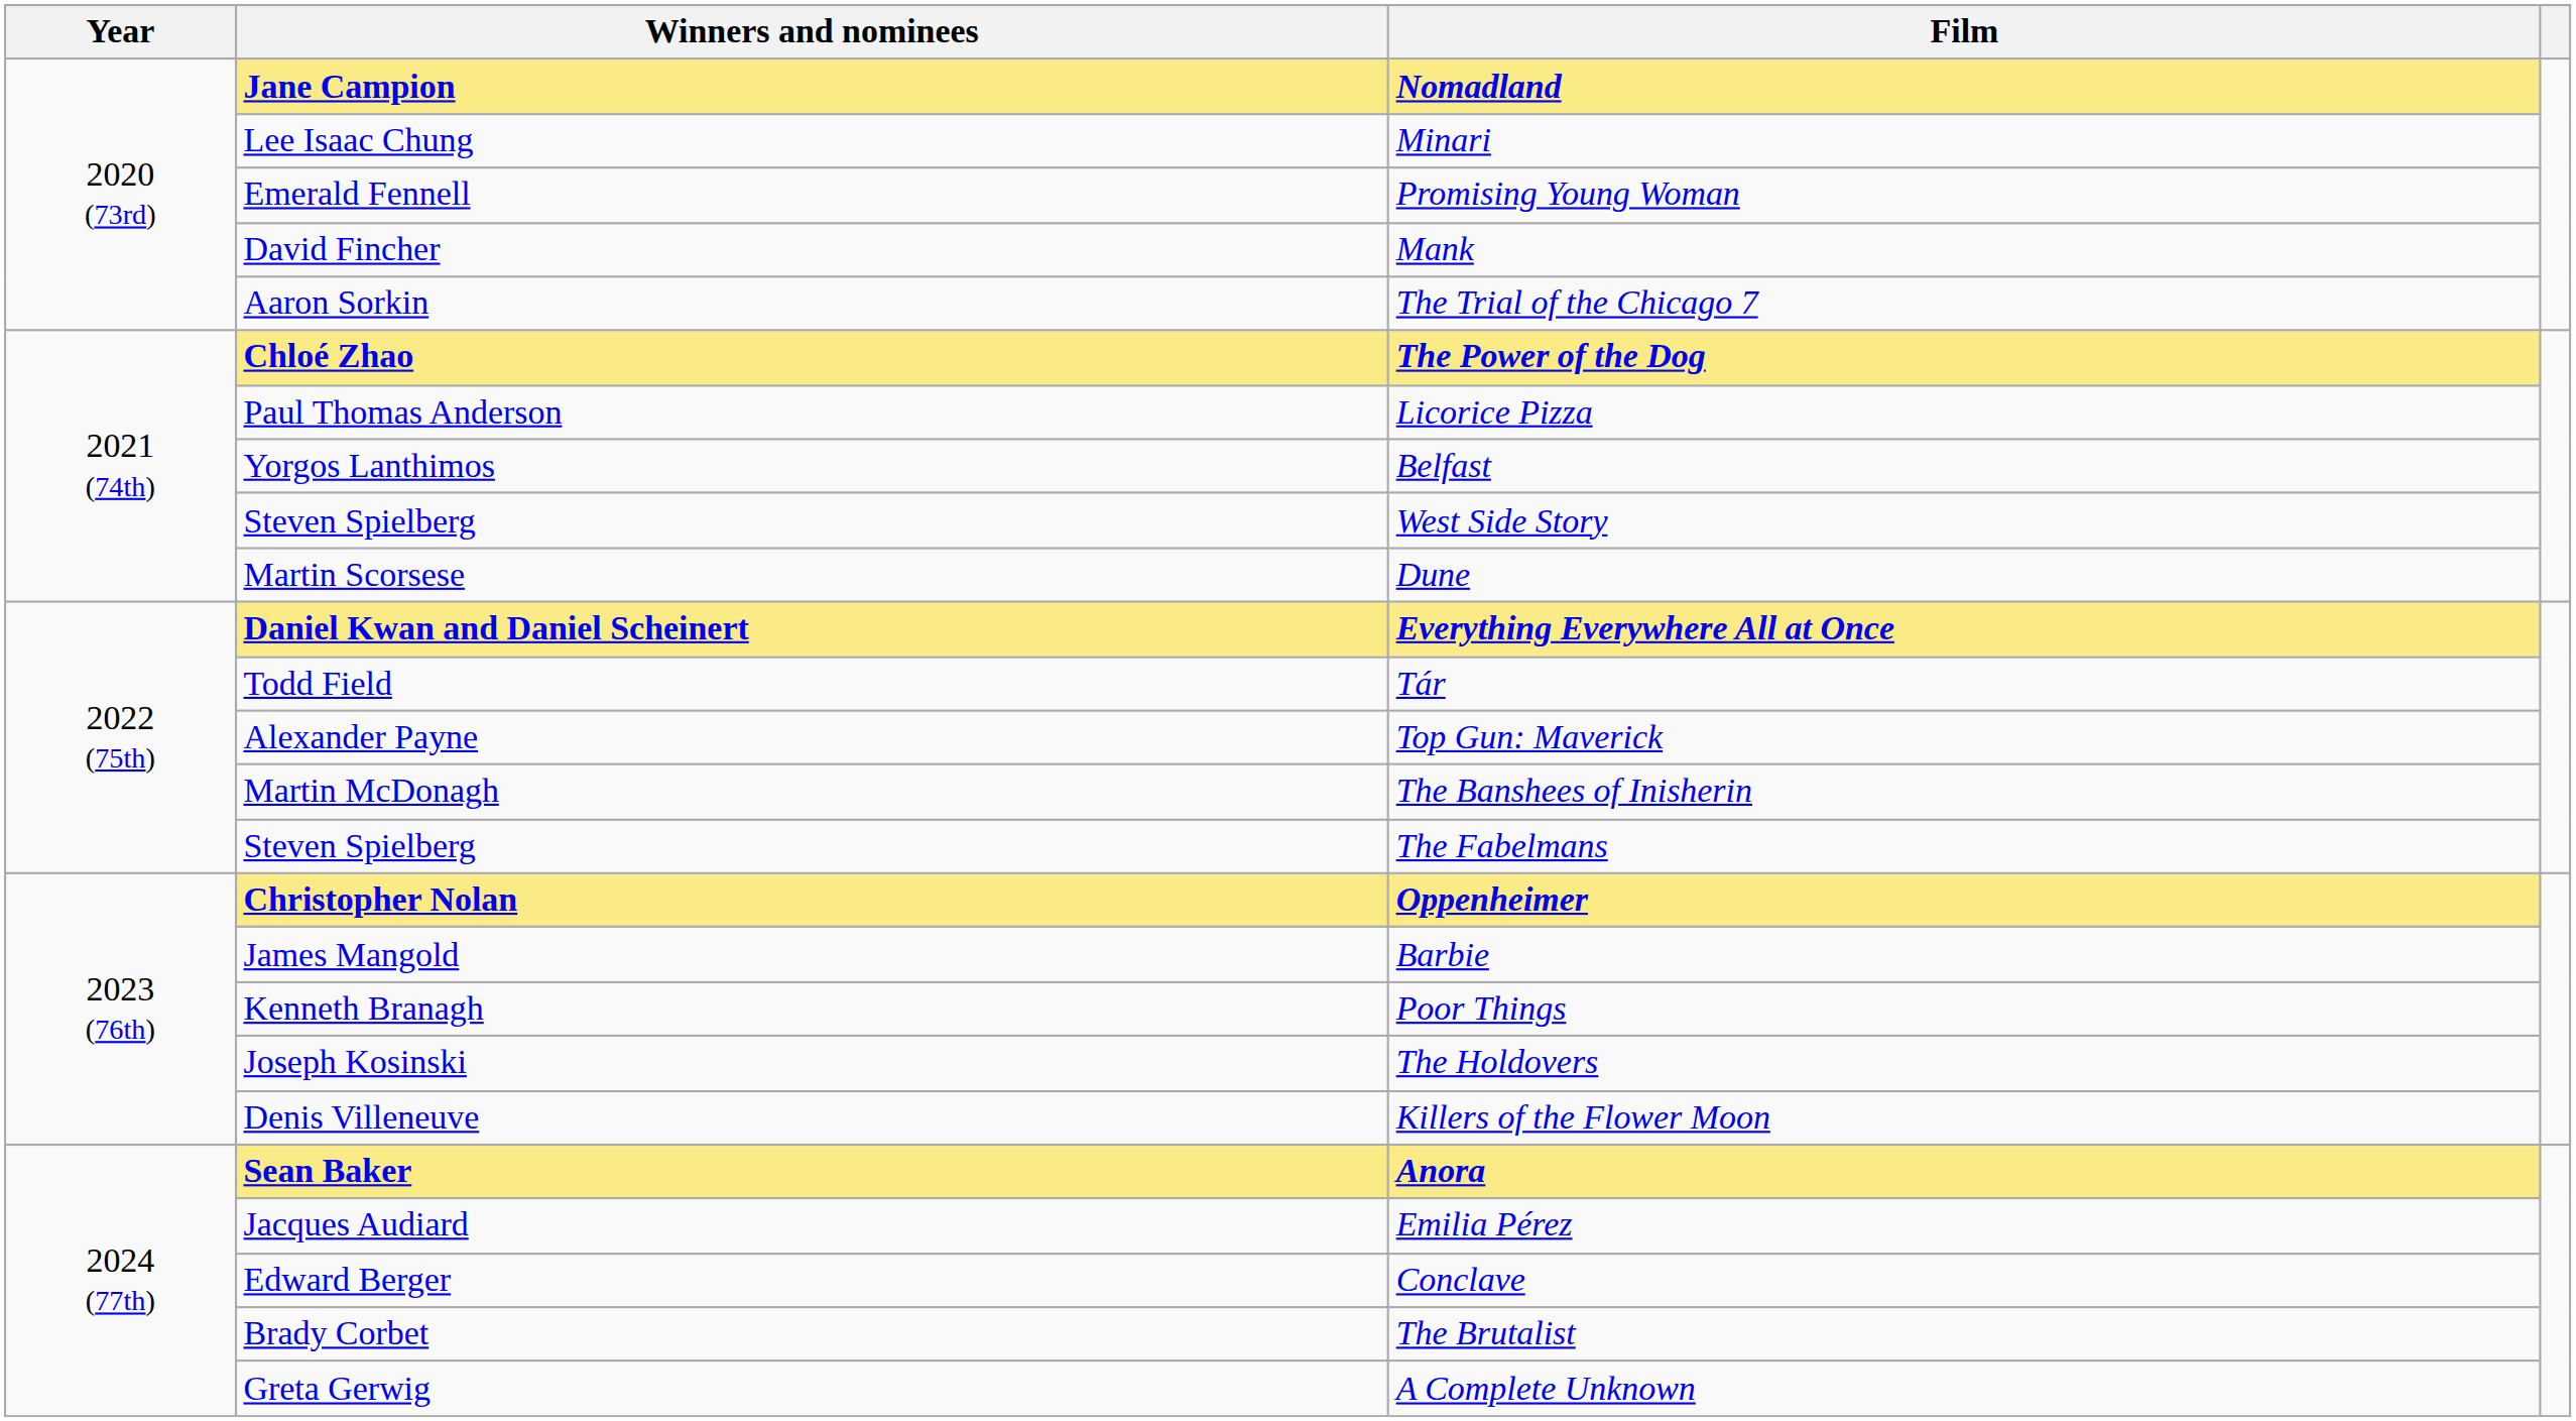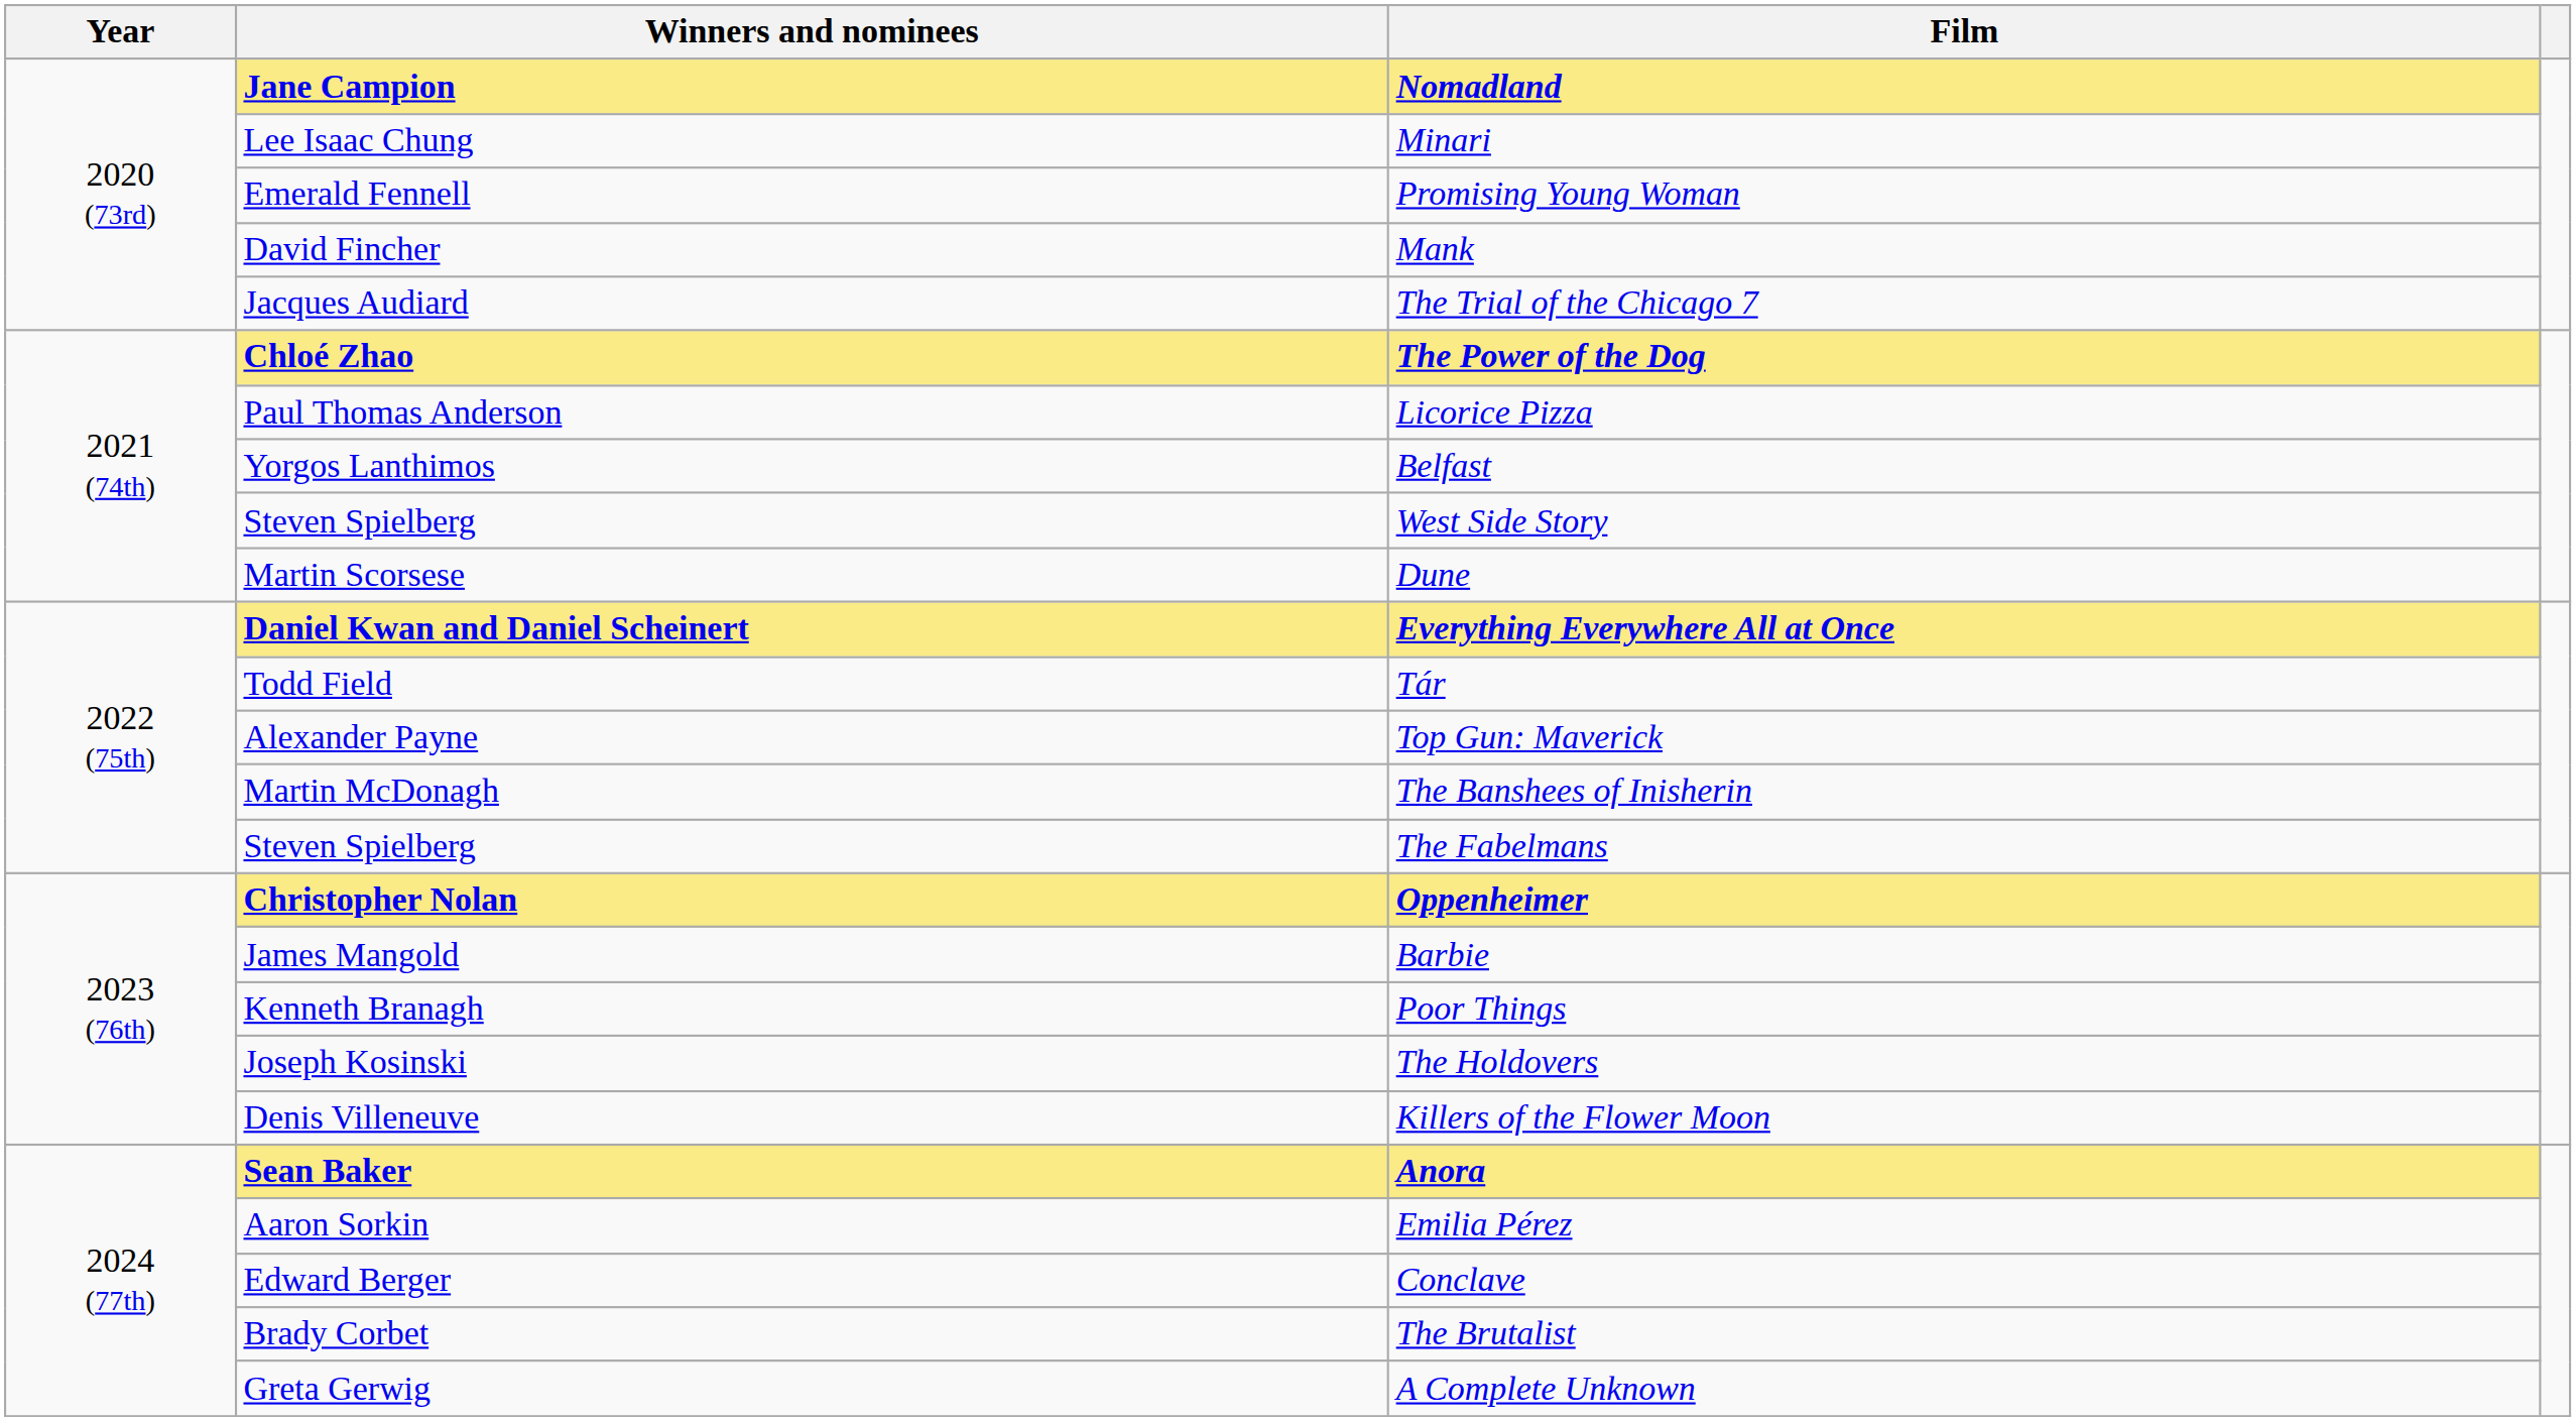 <table class="wikitable" width="95%" cellpadding="5">
 <tr>
 <th width="8%">Year</th>
 <th width="40%">Winners and nominees</th>
 <th width="40%">Film</th>
 <th width="1%"></th>
 </tr>
 <tr>
 <td rowspan="5" style="text-align:center;">2020<br><small>(<a href='#'>73rd</a>)</small></td>
 <td style="background:#FAEB86;"><strong><a href='#'>Jane Campion</a></strong></td>
 <td style="background:#FAEB86;"><strong><em><a href='#'>Nomadland</a></em></strong></td>
 <td rowspan="5" style="text-align:center;"></td>
 </tr>
 <tr>
 <td><a href='#'>Lee Isaac Chung</a></td>
 <td><em><a href='#'>Minari</a></em></td>
 </tr>
 <tr>
 <td><a href='#'>Emerald Fennell</a></td>
 <td><em><a href='#'>Promising Young Woman</a></em></td>
 </tr>
 <tr>
 <td><a href='#'>David Fincher</a></td>
 <td><em><a href='#'>Mank</a></em></td>
 </tr>
 <tr>
-<td><a href='#'>Aaron Sorkin</a></td>
+<td><a href='#'>Jacques Audiard</a></td>
 <td><em><a href='#'>The Trial of the Chicago 7</a></em></td>
 </tr>
 <tr>
 <td rowspan="5" style="text-align:center;">2021<br><small>(<a href='#'>74th</a>)</small></td>
 <td style="background:#FAEB86;"><strong><a href='#'>Chloé Zhao</a></strong></td>
 <td style="background:#FAEB86;"><strong><em><a href='#'>The Power of the Dog</a></em></strong></td>
 <td rowspan="5" style="text-align:center;"></td>
 </tr>
 <tr>
 <td><a href='#'>Paul Thomas Anderson</a></td>
 <td><em><a href='#'>Licorice Pizza</a></em></td>
 </tr>
 <tr>
 <td><a href='#'>Yorgos Lanthimos</a></td>
 <td><em><a href='#'>Belfast</a></em></td>
 </tr>
 <tr>
 <td><a href='#'>Steven Spielberg</a></td>
 <td><em><a href='#'>West Side Story</a></em></td>
 </tr>
 <tr>
 <td><a href='#'>Martin Scorsese</a></td>
 <td><em><a href='#'>Dune</a></em></td>
 </tr>
 <tr>
 <td rowspan="5" style="text-align:center;">2022<br><small>(<a href='#'>75th</a>)</small></td>
 <td style="background:#FAEB86;"><strong><a href='#'>Daniel Kwan and Daniel Scheinert</a></strong></td>
 <td style="background:#FAEB86;"><strong><em><a href='#'>Everything Everywhere All at Once</a></em></strong></td>
 <td rowspan="5" style="text-align:center;"></td>
 </tr>
 <tr>
 <td><a href='#'>Todd Field</a></td>
 <td><em><a href='#'>Tár</a></em></td>
 </tr>
 <tr>
 <td><a href='#'>Alexander Payne</a></td>
 <td><em><a href='#'>Top Gun: Maverick</a></em></td>
 </tr>
 <tr>
 <td><a href='#'>Martin McDonagh</a></td>
 <td><em><a href='#'>The Banshees of Inisherin</a></em></td>
 </tr>
 <tr>
 <td><a href='#'>Steven Spielberg</a></td>
 <td><em><a href='#'>The Fabelmans</a></em></td>
 </tr>
 <tr>
 <td rowspan="5" style="text-align:center;">2023<br><small>(<a href='#'>76th</a>)</small></td>
 <td style="background:#FAEB86;"><strong><a href='#'>Christopher Nolan</a></strong></td>
 <td style="background:#FAEB86;"><strong><em><a href='#'>Oppenheimer</a></em></strong></td>
 <td rowspan="5" style="text-align:center;"></td>
 </tr>
 <tr>
 <td><a href='#'>James Mangold</a></td>
 <td><em><a href='#'>Barbie</a></em></td>
 </tr>
 <tr>
 <td><a href='#'>Kenneth Branagh</a></td>
 <td><em><a href='#'>Poor Things</a></em></td>
 </tr>
 <tr>
 <td><a href='#'>Joseph Kosinski</a></td>
 <td><em><a href='#'>The Holdovers</a></em></td>
 </tr>
 <tr>
 <td><a href='#'>Denis Villeneuve</a></td>
 <td><em><a href='#'>Killers of the Flower Moon</a></em></td>
 </tr>
 <tr>
 <td rowspan="5" style="text-align:center;">2024<br><small>(<a href='#'>77th</a>)</small></td>
 <td style="background:#FAEB86;"><strong><a href='#'>Sean Baker</a></strong></td>
 <td style="background:#FAEB86;"><strong><em><a href='#'>Anora</a></em></strong></td>
 <td rowspan="5" style="text-align:center;"></td>
 </tr>
 <tr>
-<td><a href='#'>Jacques Audiard</a></td>
+<td><a href='#'>Aaron Sorkin</a></td>
 <td><em><a href='#'>Emilia Pérez</a></em></td>
 </tr>
 <tr>
 <td><a href='#'>Edward Berger</a></td>
 <td><em><a href='#'>Conclave</a></em></td>
 </tr>
 <tr>
 <td><a href='#'>Brady Corbet</a></td>
 <td><em><a href='#'>The Brutalist</a></em></td>
 </tr>
 <tr>
 <td><a href='#'>Greta Gerwig</a></td>
 <td><em><a href='#'>A Complete Unknown</a></em></td>
 </tr>
 </table>
